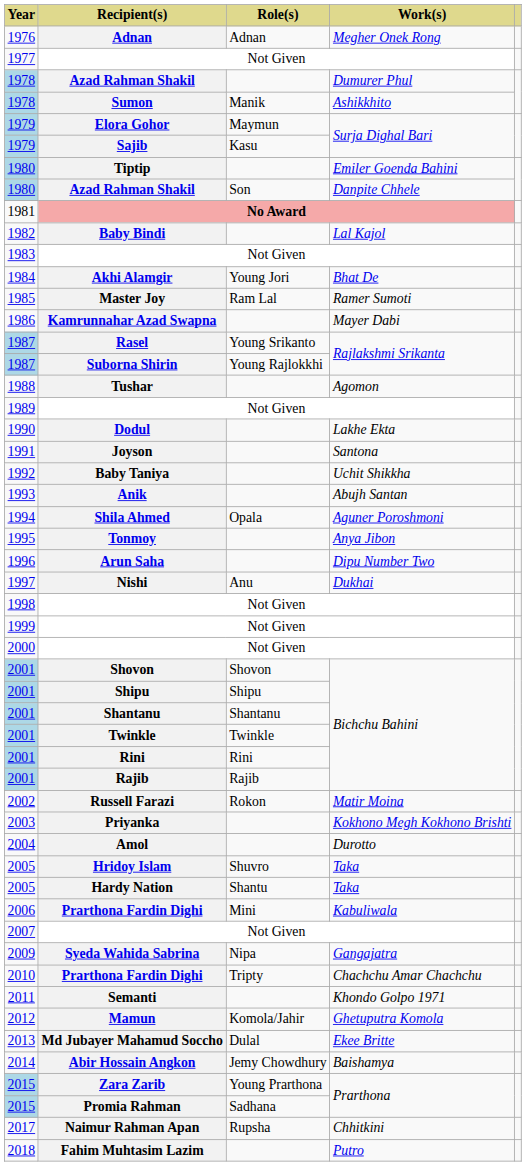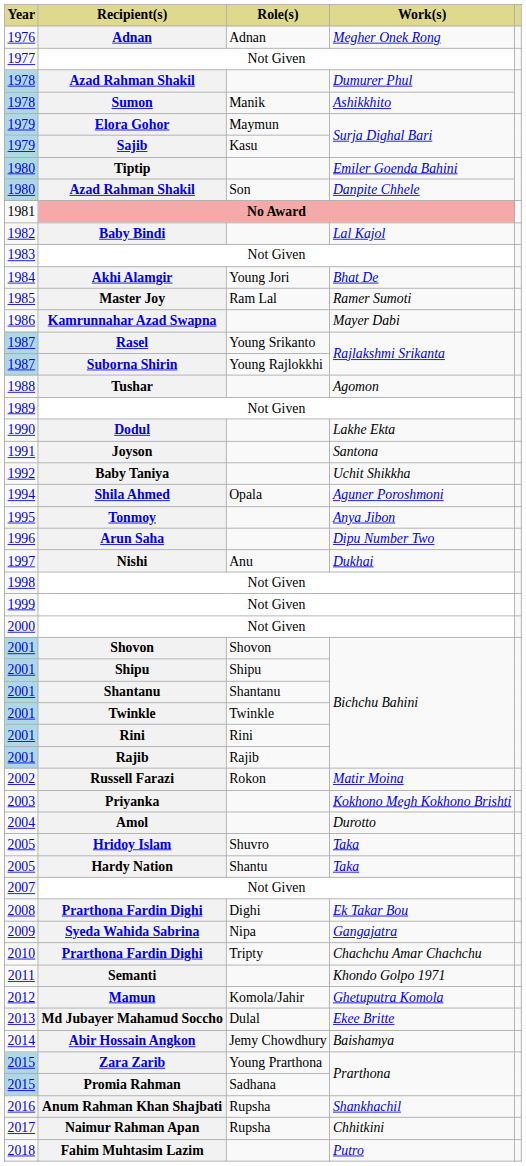 <table class="wikitable">
 <tr>
 <th style="background:#DFD98D;">Year</th>
 <th style="background:#DFD98D;">Recipient(s)</th>
 <th style="background:#DFD98D;">Role(s)</th>
 <th style="background:#DFD98D;">Work(s)</th>
 <th scope="col" class="unsortable" style="background:#DFD98D;"></th>
 </tr>
 <tr>
 <td style="text-align:center;"><a href='#'>1976<br></a></td>
 <th scope="row"><a href='#'>Adnan</a></th>
 <td>Adnan</td>
 <td><em><a href='#'>Megher Onek Rong</a></em></td>
 <td></td>
 </tr>
 <tr>
 <td style="text-align:center;"><a href='#'>1977<br></a></td>
 <td scope="row" style="background-color:#FFFFFF ;text-align:center" colspan="3">Not Given</td>
 <td></td>
 </tr>
 <tr>
 <td style="background:#ADD8E6"><a href='#'>1978<br></a> </td>
 <th scope="row"><a href='#'>Azad Rahman Shakil</a></th>
 <td></td>
 <td><em><a href='#'>Dumurer Phul</a></em></td>
 <td rowspan="2"></td>
 </tr>
 <tr>
 <td style="background:#ADD8E6"><a href='#'>1978<br></a> </td>
 <th scope="row"><a href='#'>Sumon</a></th>
 <td>Manik</td>
 <td><em><a href='#'>Ashikkhito</a></em></td>
 </tr>
 <tr>
 <td style="background:#ADD8E6"><a href='#'>1979<br></a> </td>
 <th scope="row"><a href='#'>Elora Gohor</a></th>
 <td>Maymun</td>
 <td rowspan="2"><em><a href='#'>Surja Dighal Bari</a></em></td>
 <td rowspan="2"></td>
 </tr>
 <tr>
 <td style="background:#ADD8E6"><a href='#'>1979<br></a> </td>
 <th scope="row"><a href='#'>Sajib</a></th>
 <td>Kasu</td>
 </tr>
 <tr>
 <td style="background:#ADD8E6"><a href='#'>1980<br></a> </td>
 <th scope="row">Tiptip</th>
 <td></td>
 <td><em><a href='#'>Emiler Goenda Bahini</a></em></td>
 <td rowspan="2"></td>
 </tr>
 <tr>
 <td style="background:#ADD8E6"><a href='#'>1980<br></a> </td>
 <th scope="row"><a href='#'>Azad Rahman Shakil</a></th>
 <td>Son</td>
 <td><em><a href='#'>Danpite Chhele</a></em></td>
 </tr>
 <tr>
 <td style="text-align:center;">1981</td>
 <th scope="row" style="background-color:#F5A9A9;text-align:center" colspan="3">No Award</th>
 <td></td>
 </tr>
 <tr>
 <td style="text-align:center;"><a href='#'>1982<br></a></td>
 <th scope="row"><a href='#'>Baby Bindi</a></th>
 <td></td>
 <td><em><a href='#'>Lal Kajol</a></em></td>
 <td></td>
 </tr>
 <tr>
 <td style="text-align:center;"><a href='#'>1983<br></a></td>
 <td scope="row" style="background-color:#FFFFFF ;text-align:center" colspan="3">Not Given</td>
 <td></td>
 </tr>
 <tr>
 <td style="text-align:center;"><a href='#'>1984<br></a></td>
 <th scope="row"><a href='#'>Akhi Alamgir</a></th>
 <td>Young Jori</td>
 <td><em><a href='#'>Bhat De</a></em></td>
 <td></td>
 </tr>
 <tr>
 <td style="text-align:center;"><a href='#'>1985<br></a></td>
 <th scope="row">Master Joy</th>
 <td>Ram Lal</td>
 <td><em>Ramer Sumoti</em></td>
 <td></td>
 </tr>
 <tr>
 <td style="text-align:center;"><a href='#'>1986<br></a></td>
 <th scope="row"><a href='#'>Kamrunnahar Azad Swapna</a></th>
 <td></td>
 <td><em>Mayer Dabi</em></td>
 <td></td>
 </tr>
 <tr>
 <td style="background:#ADD8E6"><a href='#'>1987<br></a> </td>
 <th scope="row"><a href='#'>Rasel</a></th>
 <td>Young Srikanto</td>
 <td rowspan="2"><em><a href='#'>Rajlakshmi Srikanta</a></em></td>
 <td rowspan="2"></td>
 </tr>
 <tr>
 <td style="background:#ADD8E6"><a href='#'>1987<br></a> </td>
 <th scope="row"><a href='#'>Suborna Shirin</a></th>
 <td>Young Rajlokkhi</td>
 </tr>
 <tr>
 <td style="text-align:center;"><a href='#'>1988<br></a></td>
 <th scope="row">Tushar</th>
 <td></td>
 <td><em>Agomon</em></td>
 <td></td>
 </tr>
 <tr>
 <td style="text-align:center;"><a href='#'>1989<br></a></td>
 <td scope="row" style="background-color:#FFFFFF ;text-align:center" colspan="3">Not Given</td>
 <td></td>
 </tr>
 <tr>
 <td style="text-align:center;"><a href='#'>1990<br></a></td>
 <th scope="row"><a href='#'>Dodul</a></th>
 <td></td>
 <td><em>Lakhe Ekta</em></td>
 <td></td>
 </tr>
 <tr>
 <td style="text-align:center;"><a href='#'>1991<br></a></td>
 <th scope="row">Joyson</th>
 <td></td>
 <td><em>Santona</em></td>
 <td></td>
 </tr>
 <tr>
 <td style="text-align:center;"><a href='#'>1992<br></a></td>
 <th scope="row">Baby Taniya</th>
 <td></td>
 <td><em>Uchit Shikkha</em></td>
 <td></td>
 </tr>
 <tr>
-<td style="text-align:center;"><a href='#'>1993<br></a></td>
-<th scope="row"><a href='#'>Anik</a></th>
-<td></td>
-<td><em>Abujh Santan</em></td>
-<td></td>
-</tr>
-<tr>
 <td style="text-align:center;"><a href='#'>1994<br></a></td>
 <th scope="row"><a href='#'>Shila Ahmed</a></th>
 <td>Opala</td>
 <td><em><a href='#'>Aguner Poroshmoni</a></em></td>
 <td></td>
 </tr>
 <tr>
 <td style="text-align:center;"><a href='#'>1995<br></a></td>
 <th scope="row"><a href='#'>Tonmoy</a></th>
 <td></td>
 <td><em><a href='#'>Anya Jibon</a></em></td>
 <td></td>
 </tr>
 <tr>
 <td style="text-align:center;"><a href='#'>1996<br></a></td>
 <th scope="row"><a href='#'>Arun Saha</a></th>
 <td></td>
 <td><em><a href='#'>Dipu Number Two</a></em></td>
 <td></td>
 </tr>
 <tr>
 <td style="text-align:center;"><a href='#'>1997<br></a></td>
 <th scope="row">Nishi</th>
 <td>Anu</td>
 <td><em><a href='#'>Dukhai</a></em></td>
 <td></td>
 </tr>
 <tr>
 <td style="text-align:center;"><a href='#'>1998<br></a></td>
 <td scope="row" style="background-color:#FFFFFF ;text-align:center" colspan="3">Not Given</td>
 <td></td>
 </tr>
 <tr>
 <td style="text-align:center;"><a href='#'>1999<br></a></td>
 <td scope="row" style="background-color:#FFFFFF ;text-align:center" colspan="3">Not Given</td>
 <td></td>
 </tr>
 <tr>
 <td style="text-align:center;"><a href='#'>2000<br></a></td>
 <td scope="row" style="background-color:#FFFFFF ;text-align:center" colspan="3">Not Given</td>
 <td></td>
 </tr>
 <tr>
 <td style="background:#ADD8E6"><a href='#'>2001<br></a> </td>
 <th scope="row">Shovon</th>
 <td>Shovon</td>
 <td rowspan="6"><em>Bichchu Bahini</em></td>
 <td rowspan="6"></td>
 </tr>
 <tr>
 <td style="background:#ADD8E6"><a href='#'>2001<br></a> </td>
 <th scope="row">Shipu</th>
 <td>Shipu</td>
 </tr>
 <tr>
 <td style="background:#ADD8E6"><a href='#'>2001<br></a> </td>
 <th scope="row">Shantanu</th>
 <td>Shantanu</td>
 </tr>
 <tr>
 <td style="background:#ADD8E6"><a href='#'>2001<br></a> </td>
 <th scope="row">Twinkle</th>
 <td>Twinkle</td>
 </tr>
 <tr>
 <td style="background:#ADD8E6"><a href='#'>2001<br></a> </td>
 <th scope="row">Rini</th>
 <td>Rini</td>
 </tr>
 <tr>
 <td style="background:#ADD8E6"><a href='#'>2001<br></a> </td>
 <th scope="row">Rajib</th>
 <td>Rajib</td>
 </tr>
 <tr>
 <td style="text-align:center;"><a href='#'>2002<br></a></td>
 <th scope="row">Russell Farazi</th>
 <td>Rokon</td>
 <td><em><a href='#'>Matir Moina</a></em></td>
 <td></td>
 </tr>
 <tr>
 <td style="text-align:center;"><a href='#'>2003<br></a></td>
 <th scope="row">Priyanka</th>
 <td></td>
 <td><em><a href='#'>Kokhono Megh Kokhono Brishti</a></em></td>
 <td></td>
 </tr>
 <tr>
 <td style="text-align:center;"><a href='#'>2004<br></a></td>
 <th scope="row">Amol</th>
 <td></td>
 <td><em>Durotto</em></td>
 <td></td>
 </tr>
 <tr>
 <td style="text-align:center;"><a href='#'>2005<br></a></td>
 <th scope="row"><a href='#'>Hridoy Islam</a></th>
 <td>Shuvro</td>
 <td><em><a href='#'>Taka</a></em></td>
 <td></td>
 </tr>
 <tr>
 <td style="text-align:center;"><a href='#'>2005<br></a></td>
 <th scope="row">Hardy Nation</th>
 <td>Shantu</td>
 <td><em><a href='#'>Taka</a></em></td>
 <td></td>
 </tr>
 <tr>
-<td style="text-align:center;"><a href='#'>2006<br></a></td>
-<th scope="row"><a href='#'>Prarthona Fardin Dighi</a></th>
-<td>Mini</td>
-<td><em><a href='#'>Kabuliwala</a></em></td>
+<td style="text-align:center;"><a href='#'>2007<br></a></td>
+<td scope="row" style="background-color:#FFFFFF ;text-align:center" colspan="3">Not Given</td>
 <td></td>
 </tr>
 <tr>
-<td style="text-align:center;"><a href='#'>2007<br></a></td>
-<td scope="row" style="background-color:#FFFFFF ;text-align:center" colspan="3">Not Given</td>
+<td style="text-align:center;"><a href='#'>2008<br></a></td>
+<th scope="row"><a href='#'>Prarthona Fardin Dighi</a></th>
+<td>Dighi</td>
+<td><em><a href='#'>Ek Takar Bou</a></em></td>
 <td></td>
 </tr>
 <tr>
 <td style="text-align:center;"><a href='#'>2009<br></a></td>
 <th scope="row"><a href='#'>Syeda Wahida Sabrina</a></th>
 <td>Nipa</td>
 <td><em><a href='#'>Gangajatra</a></em></td>
 <td></td>
 </tr>
 <tr>
 <td style="text-align:center;"><a href='#'>2010<br></a></td>
 <th scope="row"><a href='#'>Prarthona Fardin Dighi</a></th>
 <td>Tripty</td>
 <td><em>Chachchu Amar Chachchu</em></td>
 <td></td>
 </tr>
 <tr>
 <td style="text-align:center;"><a href='#'>2011<br></a></td>
 <th scope="row">Semanti</th>
 <td></td>
 <td><em>Khondo Golpo 1971</em></td>
 <td></td>
 </tr>
 <tr>
 <td style="text-align:center;"><a href='#'>2012<br></a></td>
 <th scope="row"><a href='#'>Mamun</a></th>
 <td>Komola/Jahir</td>
 <td><em><a href='#'>Ghetuputra Komola</a></em></td>
 <td></td>
 </tr>
 <tr>
 <td style="text-align:center;"><a href='#'>2013<br></a></td>
 <th scope="row">Md Jubayer Mahamud Soccho</th>
 <td>Dulal</td>
 <td><em><a href='#'>Ekee Britte</a></em></td>
 <td></td>
 </tr>
 <tr>
 <td style="text-align:center;"><a href='#'>2014<br></a></td>
 <th scope="row"><a href='#'>Abir Hossain Angkon</a></th>
 <td>Jemy Chowdhury</td>
 <td><em>Baishamya</em></td>
 <td></td>
 </tr>
 <tr>
 <td style="background:#ADD8E6;"><a href='#'>2015<br></a> </td>
 <th scope="row"><a href='#'>Zara Zarib</a></th>
 <td>Young Prarthona</td>
 <td rowspan="2"><em>Prarthona</em></td>
 <td rowspan="2"></td>
 </tr>
 <tr>
 <td style="background:#ADD8E6;"><a href='#'>2015<br></a> </td>
 <th scope="row">Promia Rahman</th>
 <td>Sadhana</td>
 </tr>
 <tr>
+<td style="text-align:center;"><a href='#'>2016<br></a></td>
+<th scope="row">Anum Rahman Khan Shajbati</th>
+<td>Rupsha</td>
+<td><em><a href='#'>Shankhachil</a></em></td>
+<td></td>
+</tr>
+<tr>
 <td style="text-align:center;"><a href='#'>2017<br></a></td>
 <th scope="row">Naimur Rahman Apan</th>
 <td>Rupsha</td>
 <td><em>Chhitkini</em></td>
 <td></td>
 </tr>
 <tr>
 <td style="text-align:center;"><a href='#'>2018<br></a></td>
 <th scope="row">Fahim Muhtasim Lazim</th>
 <td></td>
 <td><em><a href='#'>Putro</a></em></td>
 <td></td>
 </tr>
 </table>
